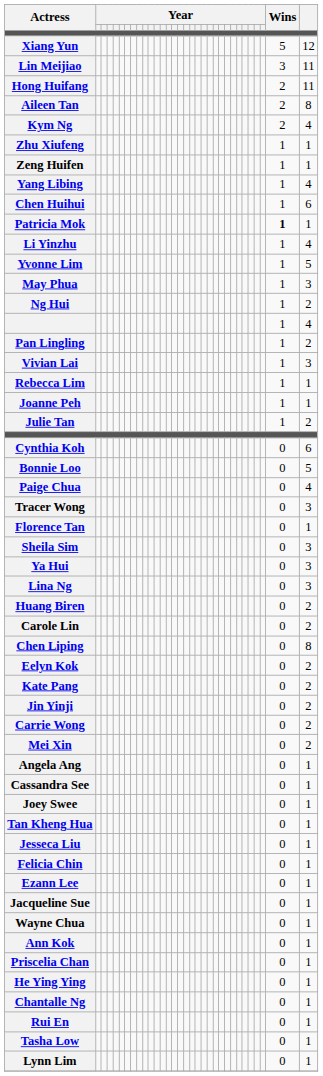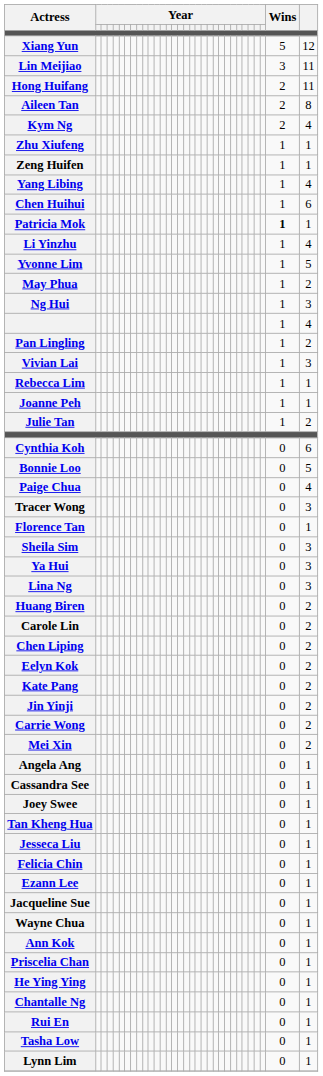 <table class="wikitable" style="text-align:center; font-size:90%; line-height:16px; ">
 <tr>
 <th rowspan=2>Actress</th>
 <th colspan=29>Year</th>
 <th rowspan=2>Wins</th>
 <th rowspan=2></th>
 </tr>
 <tr>
 <th></th>
 <th></th>
 <th></th>
 <th></th>
 <th></th>
 <th></th>
 <th></th>
 <th></th>
 <th></th>
 <th></th>
 <th></th>
 <th></th>
 <th></th>
 <th></th>
 <th></th>
 <th></th>
 <th></th>
 <th></th>
 <th></th>
 <th></th>
 <th></th>
 <th></th>
 <th></th>
 <th></th>
 <th></th>
 <th></th>
 <th></th>
 <th></th>
 <th></th>
 </tr>
 <tr>
 <td colspan="32" style="background:#555"></td>
 </tr>
 <tr>
 <th><a href='#'>Xiang Yun</a></th>
 <td></td>
 <td></td>
 <td></td>
 <td></td>
 <td></td>
 <td></td>
 <td></td>
 <td></td>
 <td></td>
 <td></td>
 <td></td>
 <td></td>
 <td></td>
 <td></td>
 <td></td>
 <td></td>
 <td></td>
 <td></td>
 <td></td>
 <td></td>
 <td></td>
 <td></td>
 <td></td>
 <td></td>
 <td></td>
 <td></td>
 <td></td>
 <td></td>
 <td></td>
 <td>5</td>
 <td>12</td>
 </tr>
 <tr>
 <th><a href='#'>Lin Meijiao</a></th>
 <td></td>
 <td></td>
 <td></td>
 <td></td>
 <td></td>
 <td></td>
 <td></td>
 <td></td>
 <td></td>
 <td></td>
 <td></td>
 <td></td>
 <td></td>
 <td></td>
 <td></td>
 <td></td>
 <td></td>
 <td></td>
 <td></td>
 <td></td>
 <td></td>
 <td></td>
 <td></td>
 <td></td>
 <td></td>
 <td></td>
 <td></td>
 <td></td>
 <td></td>
 <td>3</td>
 <td>11</td>
 </tr>
 <tr>
 <th><a href='#'>Hong Huifang</a></th>
 <td></td>
 <td></td>
 <td></td>
 <td></td>
 <td></td>
 <td></td>
 <td></td>
 <td></td>
 <td></td>
 <td></td>
 <td></td>
 <td></td>
 <td></td>
 <td></td>
 <td></td>
 <td></td>
 <td></td>
 <td></td>
 <td></td>
 <td></td>
 <td></td>
 <td></td>
 <td></td>
 <td></td>
 <td></td>
 <td></td>
 <td></td>
 <td></td>
 <td></td>
 <td>2</td>
 <td>11</td>
 </tr>
 <tr>
 <th><a href='#'>Aileen Tan</a></th>
 <td></td>
 <td></td>
 <td></td>
 <td></td>
 <td></td>
 <td></td>
 <td></td>
 <td></td>
 <td></td>
 <td></td>
 <td></td>
 <td></td>
 <td></td>
 <td></td>
 <td></td>
 <td></td>
 <td></td>
 <td></td>
 <td></td>
 <td></td>
 <td></td>
 <td></td>
 <td></td>
 <td></td>
 <td></td>
 <td></td>
 <td></td>
 <td></td>
 <td></td>
 <td>2</td>
 <td>8</td>
 </tr>
 <tr>
 <th><a href='#'>Kym Ng</a></th>
 <td></td>
 <td></td>
 <td></td>
 <td></td>
 <td></td>
 <td></td>
 <td></td>
 <td></td>
 <td></td>
 <td></td>
 <td></td>
 <td></td>
 <td></td>
 <td></td>
 <td></td>
 <td></td>
 <td></td>
 <td></td>
 <td></td>
 <td></td>
 <td></td>
 <td></td>
 <td></td>
 <td></td>
 <td></td>
 <td></td>
 <td></td>
 <td></td>
 <td></td>
 <td>2</td>
 <td>4</td>
 </tr>
 <tr>
 <th><a href='#'>Zhu Xiufeng</a></th>
 <td></td>
 <td></td>
 <td></td>
 <td></td>
 <td></td>
 <td></td>
 <td></td>
 <td></td>
 <td></td>
 <td></td>
 <td></td>
 <td></td>
 <td></td>
 <td></td>
 <td></td>
 <td></td>
 <td></td>
 <td></td>
 <td></td>
 <td></td>
 <td></td>
 <td></td>
 <td></td>
 <td></td>
 <td></td>
 <td></td>
 <td></td>
 <td></td>
 <td></td>
 <td>1</td>
 <td>1</td>
 </tr>
 <tr>
 <th>Zeng Huifen</th>
 <td></td>
 <td></td>
 <td></td>
 <td></td>
 <td></td>
 <td></td>
 <td></td>
 <td></td>
 <td></td>
 <td></td>
 <td></td>
 <td></td>
 <td></td>
 <td></td>
 <td></td>
 <td></td>
 <td></td>
 <td></td>
 <td></td>
 <td></td>
 <td></td>
 <td></td>
 <td></td>
 <td></td>
 <td></td>
 <td></td>
 <td></td>
 <td></td>
 <td></td>
 <td>1</td>
 <td>1</td>
 </tr>
 <tr>
 <th><a href='#'>Yang Libing</a></th>
 <td></td>
 <td></td>
 <td></td>
 <td></td>
 <td></td>
 <td></td>
 <td></td>
 <td></td>
 <td></td>
 <td></td>
 <td></td>
 <td></td>
 <td></td>
 <td></td>
 <td></td>
 <td></td>
 <td></td>
 <td></td>
 <td></td>
 <td></td>
 <td></td>
 <td></td>
 <td></td>
 <td></td>
 <td></td>
 <td></td>
 <td></td>
 <td></td>
 <td></td>
 <td>1</td>
 <td>4</td>
 </tr>
 <tr>
 <th><a href='#'>Chen Huihui</a></th>
 <td></td>
 <td></td>
 <td></td>
 <td></td>
 <td></td>
 <td></td>
 <td></td>
 <td></td>
 <td></td>
 <td></td>
 <td></td>
 <td></td>
 <td></td>
 <td></td>
 <td></td>
 <td></td>
 <td></td>
 <td></td>
 <td></td>
 <td></td>
 <td></td>
 <td></td>
 <td></td>
 <td></td>
 <td></td>
 <td></td>
 <td></td>
 <td></td>
 <td></td>
 <td>1</td>
 <td>6</td>
 </tr>
 <tr>
 <th><a href='#'>Patricia Mok</a></th>
 <td></td>
 <td></td>
 <td></td>
 <td></td>
 <td></td>
 <td></td>
 <td></td>
 <td></td>
 <td></td>
 <td></td>
 <td></td>
 <td></td>
 <td></td>
 <td></td>
 <td></td>
 <td></td>
 <td></td>
 <td></td>
 <td></td>
 <td></td>
 <td></td>
 <td></td>
 <td></td>
 <td></td>
 <td></td>
 <td></td>
 <td></td>
 <td></td>
 <td></td>
 <td><strong>1</strong></td>
 <td>1</td>
 </tr>
 <tr>
 <th><a href='#'>Li Yinzhu</a></th>
 <td></td>
 <td></td>
 <td></td>
 <td></td>
 <td></td>
 <td></td>
 <td></td>
 <td></td>
 <td></td>
 <td></td>
 <td></td>
 <td></td>
 <td></td>
 <td></td>
 <td></td>
 <td></td>
 <td></td>
 <td></td>
 <td></td>
 <td></td>
 <td></td>
 <td></td>
 <td></td>
 <td></td>
 <td></td>
 <td></td>
 <td></td>
 <td></td>
 <td></td>
 <td>1</td>
 <td>4</td>
 </tr>
 <tr>
 <th><a href='#'>Yvonne Lim</a></th>
 <td></td>
 <td></td>
 <td></td>
 <td></td>
 <td></td>
 <td></td>
 <td></td>
 <td></td>
 <td></td>
 <td></td>
 <td></td>
 <td></td>
 <td></td>
 <td></td>
 <td></td>
 <td></td>
 <td></td>
 <td></td>
 <td></td>
 <td></td>
 <td></td>
 <td></td>
 <td></td>
 <td></td>
 <td></td>
 <td></td>
 <td></td>
 <td></td>
 <td></td>
 <td>1</td>
 <td>5</td>
 </tr>
 <tr>
 <th><a href='#'>May Phua</a></th>
 <td></td>
 <td></td>
 <td></td>
 <td></td>
 <td></td>
 <td></td>
 <td></td>
 <td></td>
 <td></td>
 <td></td>
 <td></td>
 <td></td>
 <td></td>
 <td></td>
 <td></td>
 <td></td>
 <td></td>
 <td></td>
 <td></td>
 <td></td>
 <td></td>
 <td></td>
 <td></td>
 <td></td>
 <td></td>
 <td></td>
 <td></td>
 <td></td>
 <td></td>
 <td>1</td>
-<td>3</td>
+<td>2</td>
 </tr>
 <tr>
 <th><a href='#'>Ng Hui</a></th>
 <td></td>
 <td></td>
 <td></td>
 <td></td>
 <td></td>
 <td></td>
 <td></td>
 <td></td>
 <td></td>
 <td></td>
 <td></td>
 <td></td>
 <td></td>
 <td></td>
 <td></td>
 <td></td>
 <td></td>
 <td></td>
 <td></td>
 <td></td>
 <td></td>
 <td></td>
 <td></td>
 <td></td>
 <td></td>
 <td></td>
 <td></td>
 <td></td>
 <td></td>
 <td>1</td>
-<td>2</td>
+<td>3</td>
 </tr>
 <tr>
 <th></th>
 <td></td>
 <td></td>
 <td></td>
 <td></td>
 <td></td>
 <td></td>
 <td></td>
 <td></td>
 <td></td>
 <td></td>
 <td></td>
 <td></td>
 <td></td>
 <td></td>
 <td></td>
 <td></td>
 <td></td>
 <td></td>
 <td></td>
 <td></td>
 <td></td>
 <td></td>
 <td></td>
 <td></td>
 <td></td>
 <td></td>
 <td></td>
 <td></td>
 <td></td>
 <td>1</td>
 <td>4</td>
 </tr>
 <tr>
 <th><a href='#'>Pan Lingling</a></th>
 <td></td>
 <td></td>
 <td></td>
 <td></td>
 <td></td>
 <td></td>
 <td></td>
 <td></td>
 <td></td>
 <td></td>
 <td></td>
 <td></td>
 <td></td>
 <td></td>
 <td></td>
 <td></td>
 <td></td>
 <td></td>
 <td></td>
 <td></td>
 <td></td>
 <td></td>
 <td></td>
 <td></td>
 <td></td>
 <td></td>
 <td></td>
 <td></td>
 <td></td>
 <td>1</td>
 <td>2</td>
 </tr>
 <tr>
 <th><a href='#'>Vivian Lai</a></th>
 <td></td>
 <td></td>
 <td></td>
 <td></td>
 <td></td>
 <td></td>
 <td></td>
 <td></td>
 <td></td>
 <td></td>
 <td></td>
 <td></td>
 <td></td>
 <td></td>
 <td></td>
 <td></td>
 <td></td>
 <td></td>
 <td></td>
 <td></td>
 <td></td>
 <td></td>
 <td></td>
 <td></td>
 <td></td>
 <td></td>
 <td></td>
 <td></td>
 <td></td>
 <td>1</td>
 <td>3</td>
 </tr>
 <tr>
 <th><a href='#'>Rebecca Lim</a></th>
 <td></td>
 <td></td>
 <td></td>
 <td></td>
 <td></td>
 <td></td>
 <td></td>
 <td></td>
 <td></td>
 <td></td>
 <td></td>
 <td></td>
 <td></td>
 <td></td>
 <td></td>
 <td></td>
 <td></td>
 <td></td>
 <td></td>
 <td></td>
 <td></td>
 <td></td>
 <td></td>
 <td></td>
 <td></td>
 <td></td>
 <td></td>
 <td></td>
 <td></td>
 <td>1</td>
 <td>1</td>
 </tr>
 <tr>
 <th><a href='#'>Joanne Peh</a></th>
 <td></td>
 <td></td>
 <td></td>
 <td></td>
 <td></td>
 <td></td>
 <td></td>
 <td></td>
 <td></td>
 <td></td>
 <td></td>
 <td></td>
 <td></td>
 <td></td>
 <td></td>
 <td></td>
 <td></td>
 <td></td>
 <td></td>
 <td></td>
 <td></td>
 <td></td>
 <td></td>
 <td></td>
 <td></td>
 <td></td>
 <td></td>
 <td></td>
 <td></td>
 <td>1</td>
 <td>1</td>
 </tr>
 <tr>
 <th><a href='#'>Julie Tan</a></th>
 <td></td>
 <td></td>
 <td></td>
 <td></td>
 <td></td>
 <td></td>
 <td></td>
 <td></td>
 <td></td>
 <td></td>
 <td></td>
 <td></td>
 <td></td>
 <td></td>
 <td></td>
 <td></td>
 <td></td>
 <td></td>
 <td></td>
 <td></td>
 <td></td>
 <td></td>
 <td></td>
 <td></td>
 <td></td>
 <td></td>
 <td></td>
 <td></td>
 <td></td>
 <td>1</td>
 <td>2</td>
 </tr>
 <tr>
 <td colspan="32" style="background:#555"></td>
 </tr>
 <tr>
 <th><a href='#'>Cynthia Koh</a></th>
 <td></td>
 <td></td>
 <td></td>
 <td></td>
 <td></td>
 <td></td>
 <td></td>
 <td></td>
 <td></td>
 <td></td>
 <td></td>
 <td></td>
 <td></td>
 <td></td>
 <td></td>
 <td></td>
 <td></td>
 <td></td>
 <td></td>
 <td></td>
 <td></td>
 <td></td>
 <td></td>
 <td></td>
 <td></td>
 <td></td>
 <td></td>
 <td></td>
 <td></td>
 <td>0</td>
 <td>6</td>
 </tr>
 <tr>
 <th><a href='#'>Bonnie Loo</a></th>
 <td></td>
 <td></td>
 <td></td>
 <td></td>
 <td></td>
 <td></td>
 <td></td>
 <td></td>
 <td></td>
 <td></td>
 <td></td>
 <td></td>
 <td></td>
 <td></td>
 <td></td>
 <td></td>
 <td></td>
 <td></td>
 <td></td>
 <td></td>
 <td></td>
 <td></td>
 <td></td>
 <td></td>
 <td></td>
 <td></td>
 <td></td>
 <td></td>
 <td></td>
 <td>0</td>
 <td>5</td>
 </tr>
 <tr>
 <th><a href='#'>Paige Chua</a></th>
 <td></td>
 <td></td>
 <td></td>
 <td></td>
 <td></td>
 <td></td>
 <td></td>
 <td></td>
 <td></td>
 <td></td>
 <td></td>
 <td></td>
 <td></td>
 <td></td>
 <td></td>
 <td></td>
 <td></td>
 <td></td>
 <td></td>
 <td></td>
 <td></td>
 <td></td>
 <td></td>
 <td></td>
 <td></td>
 <td></td>
 <td></td>
 <td></td>
 <td></td>
 <td>0</td>
 <td>4</td>
 </tr>
 <tr>
 <th>Tracer Wong</th>
 <td></td>
 <td></td>
 <td></td>
 <td></td>
 <td></td>
 <td></td>
 <td></td>
 <td></td>
 <td></td>
 <td></td>
 <td></td>
 <td></td>
 <td></td>
 <td></td>
 <td></td>
 <td></td>
 <td></td>
 <td></td>
 <td></td>
 <td></td>
 <td></td>
 <td></td>
 <td></td>
 <td></td>
 <td></td>
 <td></td>
 <td></td>
 <td></td>
 <td></td>
 <td>0</td>
 <td>3</td>
 </tr>
 <tr>
 <th><a href='#'>Florence Tan</a></th>
 <td></td>
 <td></td>
 <td></td>
 <td></td>
 <td></td>
 <td></td>
 <td></td>
 <td></td>
 <td></td>
 <td></td>
 <td></td>
 <td></td>
 <td></td>
 <td></td>
 <td></td>
 <td></td>
 <td></td>
 <td></td>
 <td></td>
 <td></td>
 <td></td>
 <td></td>
 <td></td>
 <td></td>
 <td></td>
 <td></td>
 <td></td>
 <td></td>
 <td></td>
 <td>0</td>
 <td>1</td>
 </tr>
 <tr>
 <th><a href='#'>Sheila Sim</a></th>
 <td></td>
 <td></td>
 <td></td>
 <td></td>
 <td></td>
 <td></td>
 <td></td>
 <td></td>
 <td></td>
 <td></td>
 <td></td>
 <td></td>
 <td></td>
 <td></td>
 <td></td>
 <td></td>
 <td></td>
 <td></td>
 <td></td>
 <td></td>
 <td></td>
 <td></td>
 <td></td>
 <td></td>
 <td></td>
 <td></td>
 <td></td>
 <td></td>
 <td></td>
 <td>0</td>
 <td>3</td>
 </tr>
 <tr>
 <th><a href='#'>Ya Hui</a></th>
 <td></td>
 <td></td>
 <td></td>
 <td></td>
 <td></td>
 <td></td>
 <td></td>
 <td></td>
 <td></td>
 <td></td>
 <td></td>
 <td></td>
 <td></td>
 <td></td>
 <td></td>
 <td></td>
 <td></td>
 <td></td>
 <td></td>
 <td></td>
 <td></td>
 <td></td>
 <td></td>
 <td></td>
 <td></td>
 <td></td>
 <td></td>
 <td></td>
 <td></td>
 <td>0</td>
 <td>3</td>
 </tr>
 <tr>
 <th><a href='#'>Lina Ng</a></th>
 <td></td>
 <td></td>
 <td></td>
 <td></td>
 <td></td>
 <td></td>
 <td></td>
 <td></td>
 <td></td>
 <td></td>
 <td></td>
 <td></td>
 <td></td>
 <td></td>
 <td></td>
 <td></td>
 <td></td>
 <td></td>
 <td></td>
 <td></td>
 <td></td>
 <td></td>
 <td></td>
 <td></td>
 <td></td>
 <td></td>
 <td></td>
 <td></td>
 <td></td>
 <td>0</td>
 <td>3</td>
 </tr>
 <tr>
 <th><a href='#'>Huang Biren</a></th>
 <td></td>
 <td></td>
 <td></td>
 <td></td>
 <td></td>
 <td></td>
 <td></td>
 <td></td>
 <td></td>
 <td></td>
 <td></td>
 <td></td>
 <td></td>
 <td></td>
 <td></td>
 <td></td>
 <td></td>
 <td></td>
 <td></td>
 <td></td>
 <td></td>
 <td></td>
 <td></td>
 <td></td>
 <td></td>
 <td></td>
 <td></td>
 <td></td>
 <td></td>
 <td>0</td>
 <td>2</td>
 </tr>
 <tr>
 <th>Carole Lin</th>
 <td></td>
 <td></td>
 <td></td>
 <td></td>
 <td></td>
 <td></td>
 <td></td>
 <td></td>
 <td></td>
 <td></td>
 <td></td>
 <td></td>
 <td></td>
 <td></td>
 <td></td>
 <td></td>
 <td></td>
 <td></td>
 <td></td>
 <td></td>
 <td></td>
 <td></td>
 <td></td>
 <td></td>
 <td></td>
 <td></td>
 <td></td>
 <td></td>
 <td></td>
 <td>0</td>
 <td>2</td>
 </tr>
 <tr>
 <th><a href='#'>Chen Liping</a></th>
 <td></td>
 <td></td>
 <td></td>
 <td></td>
 <td></td>
 <td></td>
 <td></td>
 <td></td>
 <td></td>
 <td></td>
 <td></td>
 <td></td>
 <td></td>
 <td></td>
 <td></td>
 <td></td>
 <td></td>
 <td></td>
 <td></td>
 <td></td>
 <td></td>
 <td></td>
 <td></td>
 <td></td>
 <td></td>
 <td></td>
 <td></td>
 <td></td>
 <td></td>
 <td>0</td>
-<td>8</td>
+<td>2</td>
 </tr>
 <tr>
 <th><a href='#'>Eelyn Kok</a></th>
 <td></td>
 <td></td>
 <td></td>
 <td></td>
 <td></td>
 <td></td>
 <td></td>
 <td></td>
 <td></td>
 <td></td>
 <td></td>
 <td></td>
 <td></td>
 <td></td>
 <td></td>
 <td></td>
 <td></td>
 <td></td>
 <td></td>
 <td></td>
 <td></td>
 <td></td>
 <td></td>
 <td></td>
 <td></td>
 <td></td>
 <td></td>
 <td></td>
 <td></td>
 <td>0</td>
 <td>2</td>
 </tr>
 <tr>
 <th><a href='#'>Kate Pang</a></th>
 <td></td>
 <td></td>
 <td></td>
 <td></td>
 <td></td>
 <td></td>
 <td></td>
 <td></td>
 <td></td>
 <td></td>
 <td></td>
 <td></td>
 <td></td>
 <td></td>
 <td></td>
 <td></td>
 <td></td>
 <td></td>
 <td></td>
 <td></td>
 <td></td>
 <td></td>
 <td></td>
 <td></td>
 <td></td>
 <td></td>
 <td></td>
 <td></td>
 <td></td>
 <td>0</td>
 <td>2</td>
 </tr>
 <tr>
 <th><a href='#'>Jin Yinji</a></th>
 <td></td>
 <td></td>
 <td></td>
 <td></td>
 <td></td>
 <td></td>
 <td></td>
 <td></td>
 <td></td>
 <td></td>
 <td></td>
 <td></td>
 <td></td>
 <td></td>
 <td></td>
 <td></td>
 <td></td>
 <td></td>
 <td></td>
 <td></td>
 <td></td>
 <td></td>
 <td></td>
 <td></td>
 <td></td>
 <td></td>
 <td></td>
 <td></td>
 <td></td>
 <td>0</td>
 <td>2</td>
 </tr>
 <tr>
 <th><a href='#'>Carrie Wong</a></th>
 <td></td>
 <td></td>
 <td></td>
 <td></td>
 <td></td>
 <td></td>
 <td></td>
 <td></td>
 <td></td>
 <td></td>
 <td></td>
 <td></td>
 <td></td>
 <td></td>
 <td></td>
 <td></td>
 <td></td>
 <td></td>
 <td></td>
 <td></td>
 <td></td>
 <td></td>
 <td></td>
 <td></td>
 <td></td>
 <td></td>
 <td></td>
 <td></td>
 <td></td>
 <td>0</td>
 <td>2</td>
 </tr>
 <tr>
 <th><a href='#'>Mei Xin</a></th>
 <td></td>
 <td></td>
 <td></td>
 <td></td>
 <td></td>
 <td></td>
 <td></td>
 <td></td>
 <td></td>
 <td></td>
 <td></td>
 <td></td>
 <td></td>
 <td></td>
 <td></td>
 <td></td>
 <td></td>
 <td></td>
 <td></td>
 <td></td>
 <td></td>
 <td></td>
 <td></td>
 <td></td>
 <td></td>
 <td></td>
 <td></td>
 <td></td>
 <td></td>
 <td>0</td>
 <td>2</td>
 </tr>
 <tr>
 <th>Angela Ang</th>
 <td></td>
 <td></td>
 <td></td>
 <td></td>
 <td></td>
 <td></td>
 <td></td>
 <td></td>
 <td></td>
 <td></td>
 <td></td>
 <td></td>
 <td></td>
 <td></td>
 <td></td>
 <td></td>
 <td></td>
 <td></td>
 <td></td>
 <td></td>
 <td></td>
 <td></td>
 <td></td>
 <td></td>
 <td></td>
 <td></td>
 <td></td>
 <td></td>
 <td></td>
 <td>0</td>
 <td>1</td>
 </tr>
 <tr>
 <th>Cassandra See</th>
 <td></td>
 <td></td>
 <td></td>
 <td></td>
 <td></td>
 <td></td>
 <td></td>
 <td></td>
 <td></td>
 <td></td>
 <td></td>
 <td></td>
 <td></td>
 <td></td>
 <td></td>
 <td></td>
 <td></td>
 <td></td>
 <td></td>
 <td></td>
 <td></td>
 <td></td>
 <td></td>
 <td></td>
 <td></td>
 <td></td>
 <td></td>
 <td></td>
 <td></td>
 <td>0</td>
 <td>1</td>
 </tr>
 <tr>
 <th>Joey Swee</th>
 <td></td>
 <td></td>
 <td></td>
 <td></td>
 <td></td>
 <td></td>
 <td></td>
 <td></td>
 <td></td>
 <td></td>
 <td></td>
 <td></td>
 <td></td>
 <td></td>
 <td></td>
 <td></td>
 <td></td>
 <td></td>
 <td></td>
 <td></td>
 <td></td>
 <td></td>
 <td></td>
 <td></td>
 <td></td>
 <td></td>
 <td></td>
 <td></td>
 <td></td>
 <td>0</td>
 <td>1</td>
 </tr>
 <tr>
 <th><a href='#'>Tan Kheng Hua</a></th>
 <td></td>
 <td></td>
 <td></td>
 <td></td>
 <td></td>
 <td></td>
 <td></td>
 <td></td>
 <td></td>
 <td></td>
 <td></td>
 <td></td>
 <td></td>
 <td></td>
 <td></td>
 <td></td>
 <td></td>
 <td></td>
 <td></td>
 <td></td>
 <td></td>
 <td></td>
 <td></td>
 <td></td>
 <td></td>
 <td></td>
 <td></td>
 <td></td>
 <td></td>
 <td>0</td>
 <td>1</td>
 </tr>
 <tr>
 <th><a href='#'>Jesseca Liu</a></th>
 <td></td>
 <td></td>
 <td></td>
 <td></td>
 <td></td>
 <td></td>
 <td></td>
 <td></td>
 <td></td>
 <td></td>
 <td></td>
 <td></td>
 <td></td>
 <td></td>
 <td></td>
 <td></td>
 <td></td>
 <td></td>
 <td></td>
 <td></td>
 <td></td>
 <td></td>
 <td></td>
 <td></td>
 <td></td>
 <td></td>
 <td></td>
 <td></td>
 <td></td>
 <td>0</td>
 <td>1</td>
 </tr>
 <tr>
 <th><a href='#'>Felicia Chin</a></th>
 <td></td>
 <td></td>
 <td></td>
 <td></td>
 <td></td>
 <td></td>
 <td></td>
 <td></td>
 <td></td>
 <td></td>
 <td></td>
 <td></td>
 <td></td>
 <td></td>
 <td></td>
 <td></td>
 <td></td>
 <td></td>
 <td></td>
 <td></td>
 <td></td>
 <td></td>
 <td></td>
 <td></td>
 <td></td>
 <td></td>
 <td></td>
 <td></td>
 <td></td>
 <td>0</td>
 <td>1</td>
 </tr>
 <tr>
 <th><a href='#'>Ezann Lee</a></th>
 <td></td>
 <td></td>
 <td></td>
 <td></td>
 <td></td>
 <td></td>
 <td></td>
 <td></td>
 <td></td>
 <td></td>
 <td></td>
 <td></td>
 <td></td>
 <td></td>
 <td></td>
 <td></td>
 <td></td>
 <td></td>
 <td></td>
 <td></td>
 <td></td>
 <td></td>
 <td></td>
 <td></td>
 <td></td>
 <td></td>
 <td></td>
 <td></td>
 <td></td>
 <td>0</td>
 <td>1</td>
 </tr>
 <tr>
 <th>Jacqueline Sue</th>
 <td></td>
 <td></td>
 <td></td>
 <td></td>
 <td></td>
 <td></td>
 <td></td>
 <td></td>
 <td></td>
 <td></td>
 <td></td>
 <td></td>
 <td></td>
 <td></td>
 <td></td>
 <td></td>
 <td></td>
 <td></td>
 <td></td>
 <td></td>
 <td></td>
 <td></td>
 <td></td>
 <td></td>
 <td></td>
 <td></td>
 <td></td>
 <td></td>
 <td></td>
 <td>0</td>
 <td>1</td>
 </tr>
 <tr>
 <th>Wayne Chua</th>
 <td></td>
 <td></td>
 <td></td>
 <td></td>
 <td></td>
 <td></td>
 <td></td>
 <td></td>
 <td></td>
 <td></td>
 <td></td>
 <td></td>
 <td></td>
 <td></td>
 <td></td>
 <td></td>
 <td></td>
 <td></td>
 <td></td>
 <td></td>
 <td></td>
 <td></td>
 <td></td>
 <td></td>
 <td></td>
 <td></td>
 <td></td>
 <td></td>
 <td></td>
 <td>0</td>
 <td>1</td>
 </tr>
 <tr>
 <th><a href='#'>Ann Kok</a></th>
 <td></td>
 <td></td>
 <td></td>
 <td></td>
 <td></td>
 <td></td>
 <td></td>
 <td></td>
 <td></td>
 <td></td>
 <td></td>
 <td></td>
 <td></td>
 <td></td>
 <td></td>
 <td></td>
 <td></td>
 <td></td>
 <td></td>
 <td></td>
 <td></td>
 <td></td>
 <td></td>
 <td></td>
 <td></td>
 <td></td>
 <td></td>
 <td></td>
 <td></td>
 <td>0</td>
 <td>1</td>
 </tr>
 <tr>
 <th><a href='#'>Priscelia Chan</a></th>
 <td></td>
 <td></td>
 <td></td>
 <td></td>
 <td></td>
 <td></td>
 <td></td>
 <td></td>
 <td></td>
 <td></td>
 <td></td>
 <td></td>
 <td></td>
 <td></td>
 <td></td>
 <td></td>
 <td></td>
 <td></td>
 <td></td>
 <td></td>
 <td></td>
 <td></td>
 <td></td>
 <td></td>
 <td></td>
 <td></td>
 <td></td>
 <td></td>
 <td></td>
 <td>0</td>
 <td>1</td>
 </tr>
 <tr>
 <th><a href='#'>He Ying Ying</a></th>
 <td></td>
 <td></td>
 <td></td>
 <td></td>
 <td></td>
 <td></td>
 <td></td>
 <td></td>
 <td></td>
 <td></td>
 <td></td>
 <td></td>
 <td></td>
 <td></td>
 <td></td>
 <td></td>
 <td></td>
 <td></td>
 <td></td>
 <td></td>
 <td></td>
 <td></td>
 <td></td>
 <td></td>
 <td></td>
 <td></td>
 <td></td>
 <td></td>
 <td></td>
 <td>0</td>
 <td>1</td>
 </tr>
 <tr>
 <th><a href='#'>Chantalle Ng</a></th>
 <td></td>
 <td></td>
 <td></td>
 <td></td>
 <td></td>
 <td></td>
 <td></td>
 <td></td>
 <td></td>
 <td></td>
 <td></td>
 <td></td>
 <td></td>
 <td></td>
 <td></td>
 <td></td>
 <td></td>
 <td></td>
 <td></td>
 <td></td>
 <td></td>
 <td></td>
 <td></td>
 <td></td>
 <td></td>
 <td></td>
 <td></td>
 <td></td>
 <td></td>
 <td>0</td>
 <td>1</td>
 </tr>
 <tr>
 <th><a href='#'>Rui En</a></th>
 <td></td>
 <td></td>
 <td></td>
 <td></td>
 <td></td>
 <td></td>
 <td></td>
 <td></td>
 <td></td>
 <td></td>
 <td></td>
 <td></td>
 <td></td>
 <td></td>
 <td></td>
 <td></td>
 <td></td>
 <td></td>
 <td></td>
 <td></td>
 <td></td>
 <td></td>
 <td></td>
 <td></td>
 <td></td>
 <td></td>
 <td></td>
 <td></td>
 <td></td>
 <td>0</td>
 <td>1</td>
 </tr>
 <tr>
 <th><a href='#'>Tasha Low</a></th>
 <td></td>
 <td></td>
 <td></td>
 <td></td>
 <td></td>
 <td></td>
 <td></td>
 <td></td>
 <td></td>
 <td></td>
 <td></td>
 <td></td>
 <td></td>
 <td></td>
 <td></td>
 <td></td>
 <td></td>
 <td></td>
 <td></td>
 <td></td>
 <td></td>
 <td></td>
 <td></td>
 <td></td>
 <td></td>
 <td></td>
 <td></td>
 <td></td>
 <td></td>
 <td>0</td>
 <td>1</td>
 </tr>
 <tr>
 <th>Lynn Lim</th>
 <td></td>
 <td></td>
 <td></td>
 <td></td>
 <td></td>
 <td></td>
 <td></td>
 <td></td>
 <td></td>
 <td></td>
 <td></td>
 <td></td>
 <td></td>
 <td></td>
 <td></td>
 <td></td>
 <td></td>
 <td></td>
 <td></td>
 <td></td>
 <td></td>
 <td></td>
 <td></td>
 <td></td>
 <td></td>
 <td></td>
 <td></td>
 <td></td>
 <td></td>
 <td>0</td>
 <td>1</td>
 </tr>
 <tr>
 </tr>
 </table>
